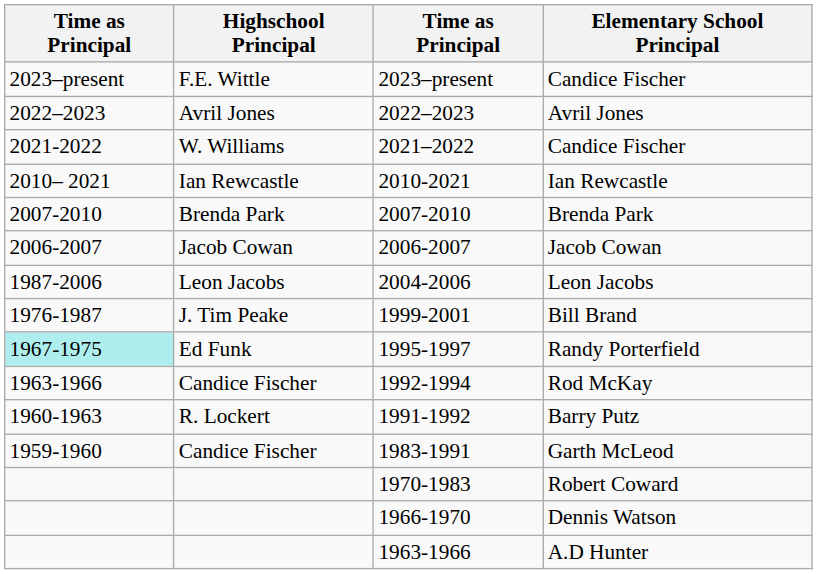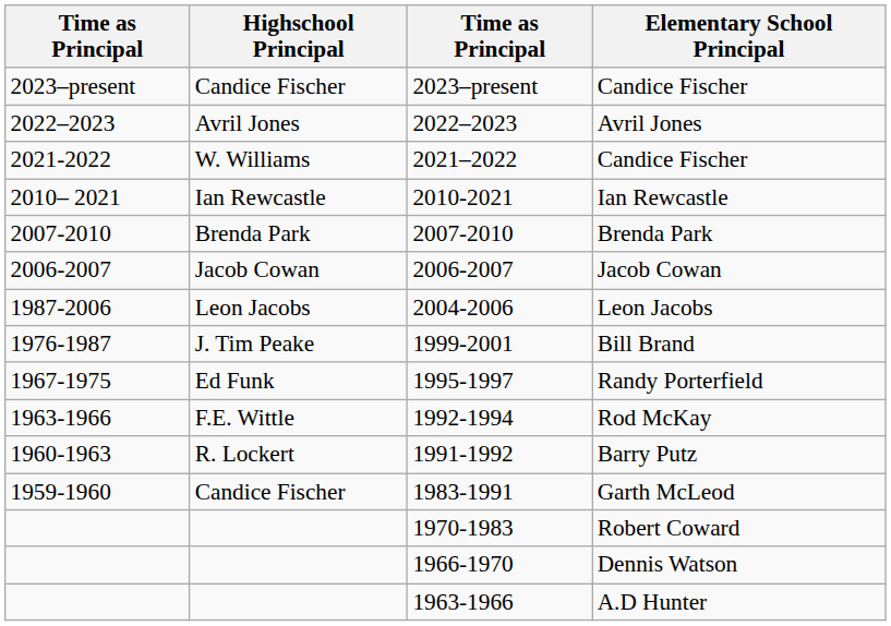 <table class="wikitable">
 <tr>
 <th>Time as Principal</th>
 <th>Highschool Principal</th>
 <th>Time as Principal</th>
 <th>Elementary School Principal</th>
 </tr>
 <tr>
 <td>2023–present</td>
-<td>F.E. Wittle</td>
+<td>Candice Fischer</td>
 <td>2023–present</td>
 <td>Candice Fischer</td>
 </tr>
 <tr>
 <td>2022–2023</td>
 <td>Avril Jones</td>
 <td>2022–2023</td>
 <td>Avril Jones</td>
 </tr>
 <tr>
 <td>2021-2022</td>
 <td>W. Williams</td>
 <td>2021–2022</td>
 <td>Candice Fischer</td>
 </tr>
 <tr>
 <td>2010– 2021</td>
 <td>Ian Rewcastle</td>
 <td>2010-2021</td>
 <td>Ian Rewcastle</td>
 </tr>
 <tr>
 <td>2007-2010</td>
 <td>Brenda Park</td>
 <td>2007-2010</td>
 <td>Brenda Park</td>
 </tr>
 <tr>
 <td>2006-2007</td>
 <td>Jacob Cowan</td>
 <td>2006-2007</td>
 <td>Jacob Cowan</td>
 </tr>
 <tr>
 <td>1987-2006</td>
 <td>Leon Jacobs</td>
 <td>2004-2006</td>
 <td>Leon Jacobs</td>
 </tr>
 <tr>
 <td>1976-1987</td>
 <td>J. Tim Peake</td>
 <td>1999-2001</td>
 <td>Bill Brand</td>
 </tr>
 <tr>
-<td style="background: paleturquoise;">1967-1975</td>
+<td>1967-1975</td>
 <td>Ed Funk</td>
 <td>1995-1997</td>
 <td>Randy Porterfield</td>
 </tr>
 <tr>
 <td>1963-1966</td>
-<td>Candice Fischer</td>
+<td>F.E. Wittle</td>
 <td>1992-1994</td>
 <td>Rod McKay</td>
 </tr>
 <tr>
 <td>1960-1963</td>
 <td>R. Lockert</td>
 <td>1991-1992</td>
 <td>Barry Putz</td>
 </tr>
 <tr>
 <td>1959-1960</td>
 <td>Candice Fischer</td>
 <td>1983-1991</td>
 <td>Garth McLeod</td>
 </tr>
 <tr>
 <td></td>
 <td></td>
 <td>1970-1983</td>
 <td>Robert Coward</td>
 </tr>
 <tr>
 <td></td>
 <td></td>
 <td>1966-1970</td>
 <td>Dennis Watson</td>
 </tr>
 <tr>
 <td></td>
 <td></td>
 <td>1963-1966</td>
 <td>A.D Hunter</td>
 </tr>
 </table>
